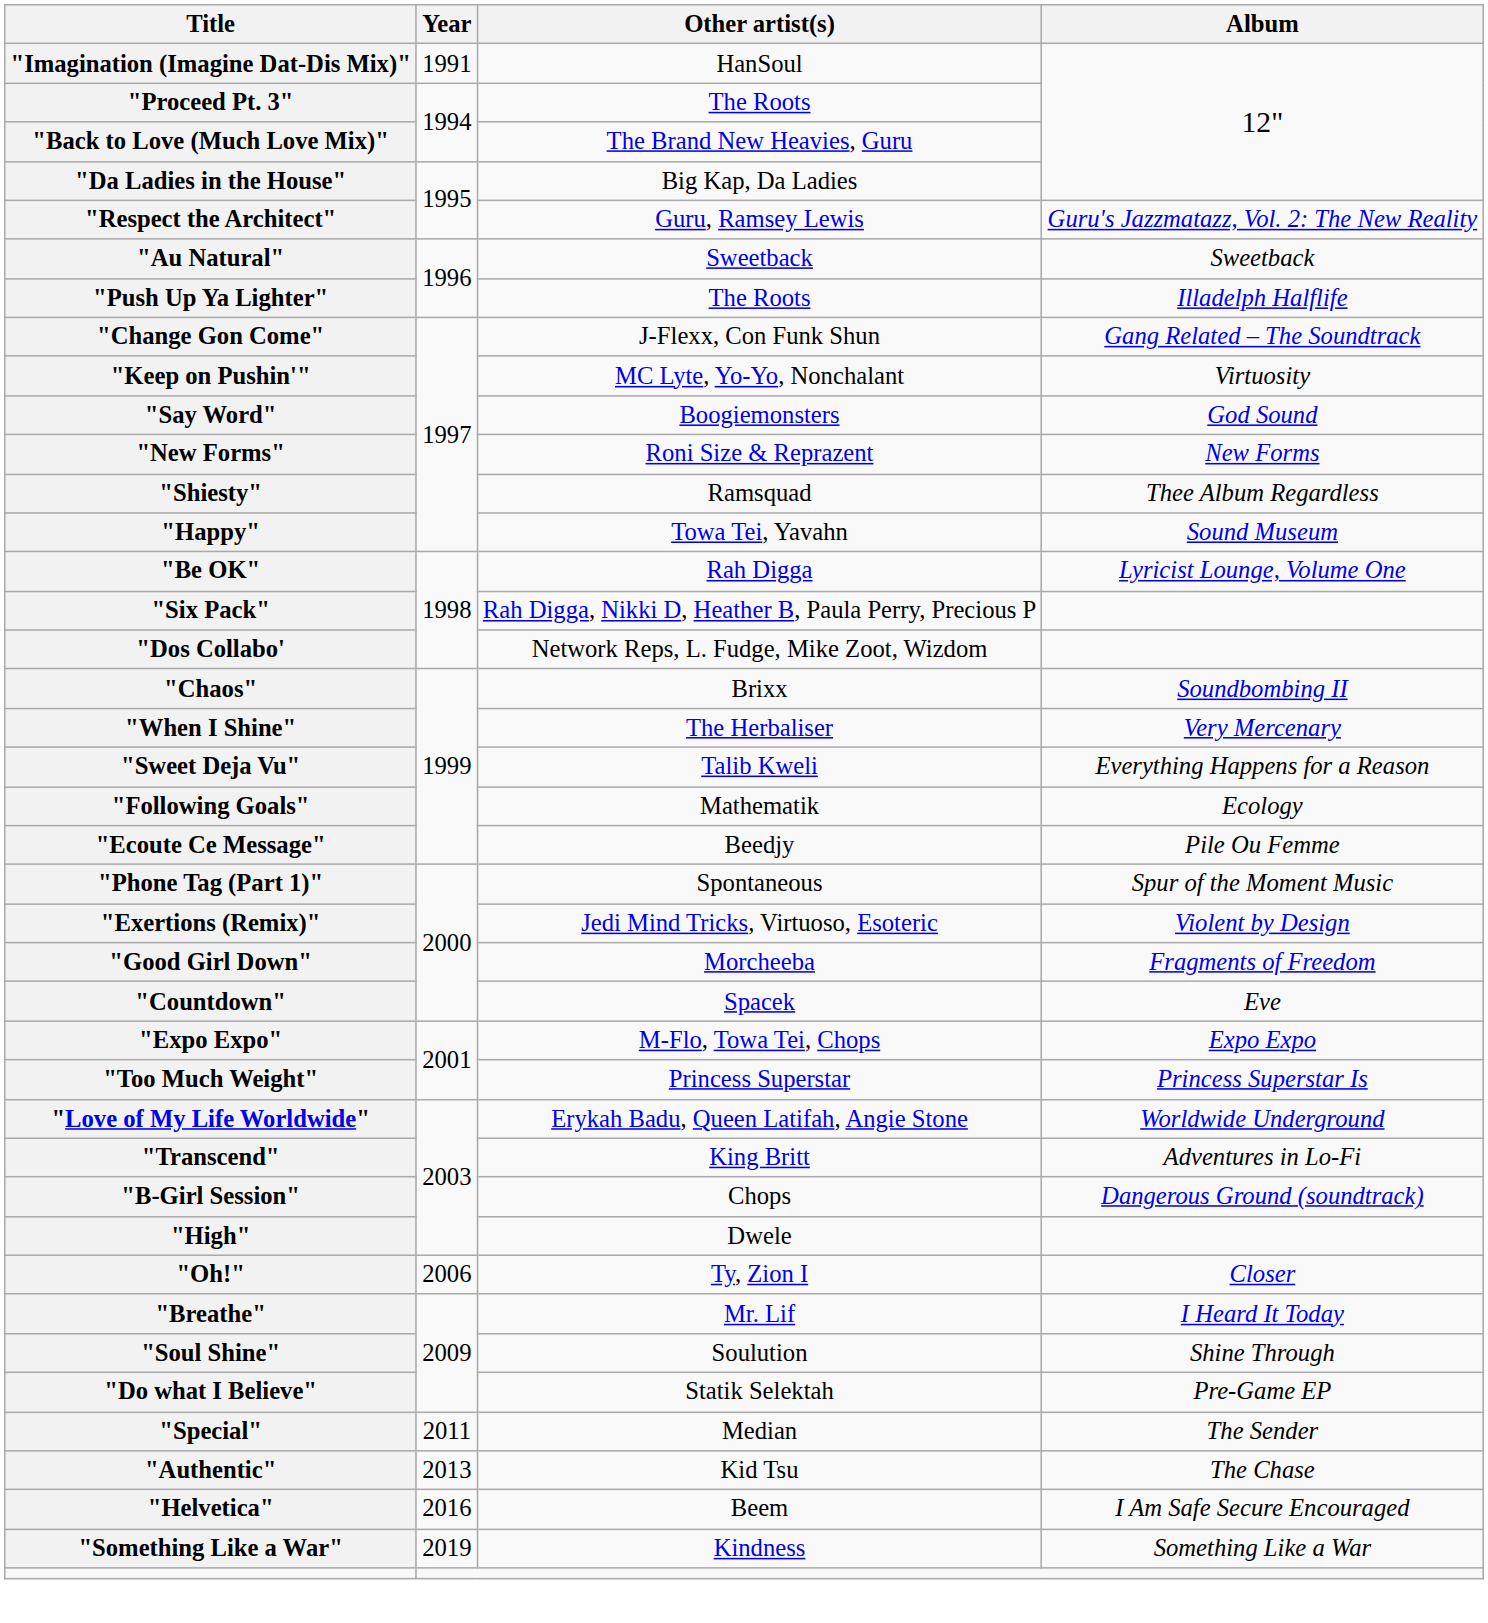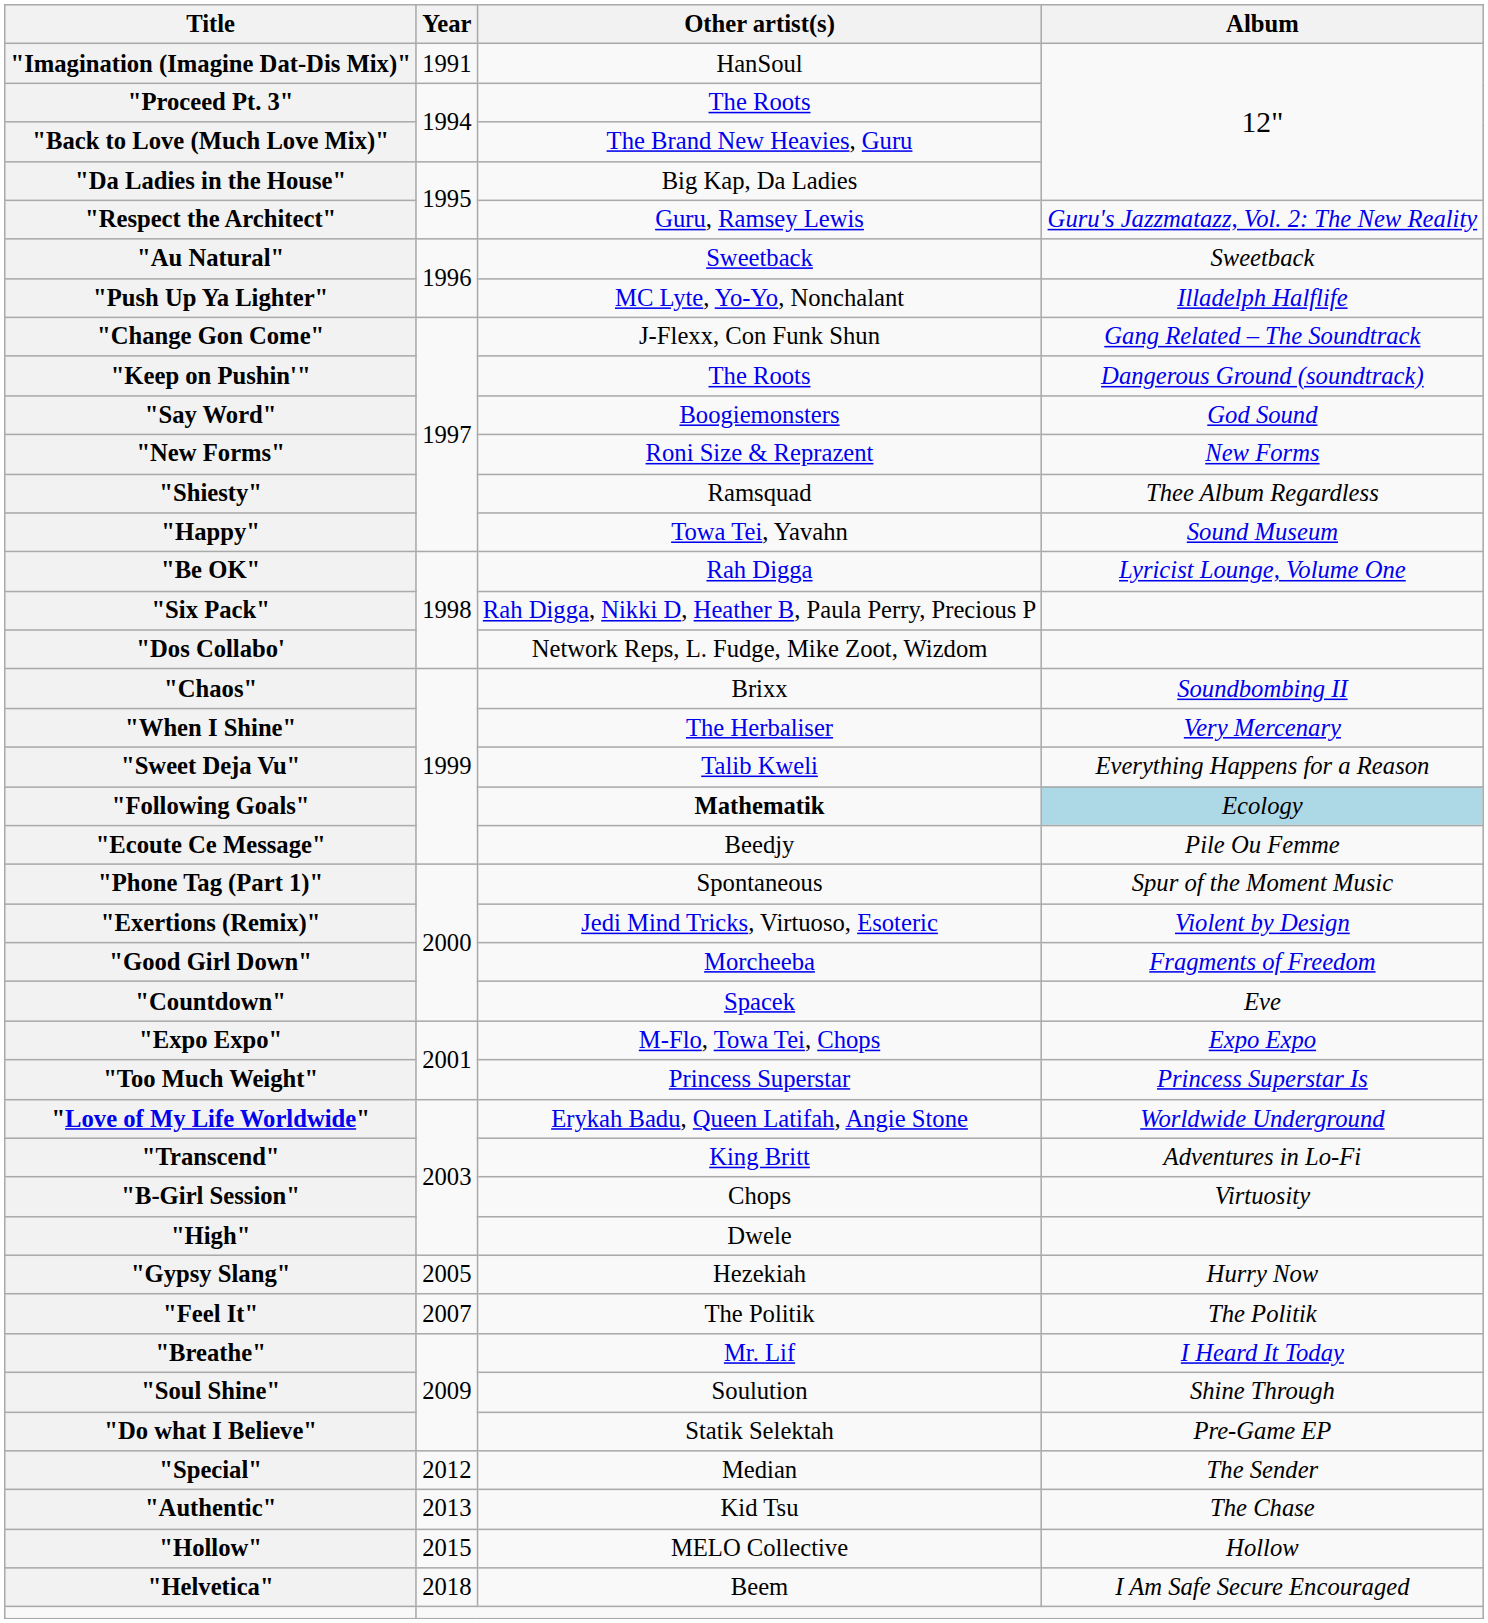 <table class="wikitable plainrowheaders" style="text-align:center;">
 <tr>
 <th scope="col">Title</th>
 <th scope="col">Year</th>
 <th scope="col">Other artist(s)</th>
 <th scope="col">Album</th>
 </tr>
 <tr>
 <th scope="row">"Imagination (Imagine Dat-Dis Mix)"</th>
 <td>1991</td>
 <td>HanSoul</td>
 <td rowspan="4"><big>12"</big></td>
 </tr>
 <tr>
 <th scope="row">"Proceed Pt. 3"</th>
 <td rowspan="2">1994</td>
 <td><a href='#'>The Roots</a></td>
 </tr>
 <tr>
 <th scope="row">"Back to Love (Much Love Mix)"</th>
 <td><a href='#'>The Brand New Heavies</a>, <a href='#'>Guru</a></td>
 </tr>
 <tr>
 <th>"Da Ladies in the House"</th>
 <td rowspan="2">1995</td>
 <td>Big Kap, Da Ladies</td>
 </tr>
 <tr>
 <th scope="row">"Respect the Architect"</th>
 <td><a href='#'>Guru</a>, <a href='#'>Ramsey Lewis</a></td>
 <td><em><a href='#'>Guru's Jazzmatazz, Vol. 2: The New Reality</a></em></td>
 </tr>
 <tr>
 <th scope="row">"Au Natural"</th>
 <td rowspan="2">1996</td>
 <td><a href='#'>Sweetback</a></td>
 <td><em>Sweetback</em></td>
 </tr>
 <tr>
 <th scope="row">"Push Up Ya Lighter"</th>
-<td><a href='#'>The Roots</a></td>
+<td><a href='#'>MC Lyte</a>, <a href='#'>Yo-Yo</a>, Nonchalant</td>
 <td><em><a href='#'>Illadelph Halflife</a></em></td>
 </tr>
 <tr>
 <th>"Change Gon Come"</th>
 <td rowspan="6">1997</td>
 <td>J-Flexx, Con Funk Shun</td>
 <td><em><a href='#'>Gang Related – The Soundtrack</a></em></td>
 </tr>
 <tr>
 <th>"Keep on Pushin'"</th>
-<td><a href='#'>MC Lyte</a>, <a href='#'>Yo-Yo</a>, Nonchalant</td>
-<td><em>Virtuosity</em></td>
+<td><a href='#'>The Roots</a></td>
+<td><a href='#'><em>Dangerous Ground (soundtrack)</em></a></td>
 </tr>
 <tr>
 <th scope="row">"Say Word"</th>
 <td><a href='#'>Boogiemonsters</a></td>
 <td><em><a href='#'>God Sound</a></em></td>
 </tr>
 <tr>
 <th scope="row">"New Forms"</th>
 <td><a href='#'>Roni Size & Reprazent</a></td>
 <td><em><a href='#'>New Forms</a></em></td>
 </tr>
 <tr>
 <th>"Shiesty"</th>
 <td>Ramsquad</td>
 <td><em>Thee Album Regardless</em></td>
 </tr>
 <tr>
 <th scope="row">"Happy"</th>
 <td><a href='#'>Towa Tei</a>, Yavahn</td>
 <td><em><a href='#'>Sound Museum</a></em></td>
 </tr>
 <tr>
 <th scope="row">"Be OK"</th>
 <td rowspan="3">1998</td>
 <td><a href='#'>Rah Digga</a></td>
 <td><em><a href='#'>Lyricist Lounge, Volume One</a></em></td>
 </tr>
 <tr>
 <th scope="row">"Six Pack"</th>
 <td><a href='#'>Rah Digga</a>, <a href='#'>Nikki D</a>, <a href='#'>Heather B</a>, Paula Perry, Precious P</td>
 <td></td>
 </tr>
 <tr>
 <th>"Dos Collabo'</th>
 <td>Network Reps, L. Fudge, Mike Zoot, Wizdom</td>
 <td></td>
 </tr>
 <tr>
 <th scope="row">"Chaos"</th>
 <td rowspan="5">1999</td>
 <td>Brixx</td>
 <td><em><a href='#'>Soundbombing II</a></em></td>
 </tr>
 <tr>
 <th scope="row">"When I Shine"</th>
 <td><a href='#'>The Herbaliser</a></td>
 <td><em><a href='#'>Very Mercenary</a></em></td>
 </tr>
 <tr>
 <th>"Sweet Deja Vu"</th>
 <td><a href='#'>Talib Kweli</a></td>
 <td><em>Everything Happens for a Reason</em></td>
 </tr>
 <tr>
 <th scope="row">"Following Goals"</th>
-<td>Mathematik</td>
-<td><em>Ecology</em></td>
+<td><strong>Mathematik</strong></td>
+<td style="background: lightblue;"><em>Ecology</em></td>
 </tr>
 <tr>
 <th scope="row">"Ecoute Ce Message"</th>
 <td>Beedjy</td>
 <td><em>Pile Ou Femme</em></td>
 </tr>
 <tr>
 <th>"Phone Tag (Part 1)"</th>
 <td rowspan="4">2000</td>
 <td>Spontaneous</td>
 <td><em>Spur of the Moment Music</em></td>
 </tr>
 <tr>
 <th scope="row">"Exertions (Remix)"</th>
 <td><a href='#'>Jedi Mind Tricks</a>, Virtuoso, <a href='#'>Esoteric</a></td>
 <td><em><a href='#'>Violent by Design</a></em></td>
 </tr>
 <tr>
 <th scope="row">"Good Girl Down"</th>
 <td><a href='#'>Morcheeba</a></td>
 <td><em><a href='#'>Fragments of Freedom</a></em></td>
 </tr>
 <tr>
 <th scope="row">"Countdown"</th>
 <td><a href='#'>Spacek</a></td>
 <td><em>Eve</em></td>
 </tr>
 <tr>
 <th scope="row">"Expo Expo"</th>
 <td rowspan="2">2001</td>
 <td><a href='#'>M-Flo</a>, <a href='#'>Towa Tei</a>, <a href='#'>Chops</a></td>
 <td><em><a href='#'>Expo Expo</a></em></td>
 </tr>
 <tr>
 <th scope="row">"Too Much Weight"</th>
 <td><a href='#'>Princess Superstar</a></td>
 <td><em><a href='#'>Princess Superstar Is</a></em></td>
 </tr>
 <tr>
 <th scope="row">"<a href='#'>Love of My Life Worldwide</a>"</th>
 <td rowspan="4">2003</td>
 <td><a href='#'>Erykah Badu</a>, <a href='#'>Queen Latifah</a>, <a href='#'>Angie Stone</a></td>
 <td><em><a href='#'>Worldwide Underground</a></em></td>
 </tr>
 <tr>
 <th scope="row">"Transcend"</th>
 <td><a href='#'>King Britt</a></td>
 <td><em>Adventures in Lo-Fi</em></td>
 </tr>
 <tr>
 <th>"B-Girl Session"</th>
 <td>Chops</td>
-<td><a href='#'><em>Dangerous Ground (soundtrack)</em></a></td>
+<td><em>Virtuosity</em></td>
 </tr>
 <tr>
 <th>"High"</th>
 <td>Dwele</td>
 <td></td>
 </tr>
 <tr>
-<th scope="row">"Oh!"</th>
-<td>2006</td>
-<td><a href='#'>Ty</a>, <a href='#'>Zion I</a></td>
-<td><em><a href='#'>Closer</a></em></td>
+<th>"Gypsy Slang"</th>
+<td>2005</td>
+<td>Hezekiah</td>
+<td><em>Hurry Now</em></td>
+</tr>
+<tr>
+<th scope="row">"Feel It"</th>
+<td>2007</td>
+<td>The Politik</td>
+<td><em>The Politik</em></td>
 </tr>
 <tr>
 <th scope="row">"Breathe"</th>
 <td rowspan="3">2009</td>
 <td><a href='#'>Mr. Lif</a></td>
 <td><em><a href='#'>I Heard It Today</a></em></td>
 </tr>
 <tr>
 <th scope="row">"Soul Shine"</th>
 <td>Soulution</td>
 <td><em>Shine Through</em></td>
 </tr>
 <tr>
 <th>"Do what I Believe"</th>
 <td>Statik Selektah</td>
 <td><em>Pre-Game EP</em></td>
 </tr>
 <tr>
 <th scope="row">"Special"</th>
-<td>2011</td>
+<td>2012</td>
 <td>Median</td>
 <td><em>The Sender</em></td>
 </tr>
 <tr>
 <th scope="row">"Authentic"</th>
 <td>2013</td>
 <td>Kid Tsu</td>
 <td><em>The Chase</em></td>
 </tr>
 <tr>
+<th scope="row">"Hollow"</th>
+<td>2015</td>
+<td>MELO Collective</td>
+<td><em>Hollow</em></td>
+</tr>
+<tr>
 <th scope="row">"Helvetica"</th>
-<td>2016</td>
+<td>2018</td>
 <td>Beem</td>
 <td><em>I Am Safe Secure Encouraged</em></td>
-</tr>
-<tr>
-<th scope="row">"Something Like a War"</th>
-<td>2019</td>
-<td><a href='#'>Kindness</a></td>
-<td><em>Something Like a War</em></td>
 </tr>
 <tr>
 <td></td>
 </tr>
 </table>
